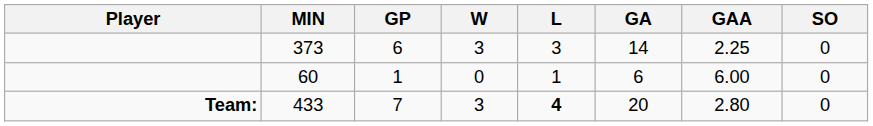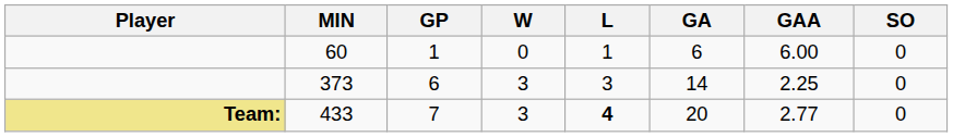 <table class="wikitable sortable" width="60%">
 <tr>
 <th bgcolor="#DDDDFF" width="10%">Player</th>
 <th width="3%" bgcolor="#DDDDFF" title="Minutes played">MIN</th>
 <th width="3%" bgcolor="#DDDDFF" title="Games played in">GP</th>
 <th width="3%" bgcolor="#DDDDFF" title="Wins">W</th>
 <th width="3%" bgcolor="#DDDDFF"title="Losses">L</th>
 <th width="3%" bgcolor="#DDDDFF" title="Goals against">GA</th>
 <th width="3%" bgcolor="#DDDDFF" title="Goals against average">GAA</th>
 <th width="3%" bgcolor="#DDDDFF" title="Shut-outs">SO</th>
 </tr>
 <tr align="center">
 <td align="right"></td>
+<td>60</td>
+<td>1</td>
+<td>0</td>
+<td>1</td>
+<td>6</td>
+<td>6.00</td>
+<td>0</td>
+</tr>
+<tr align="center">
+<td align="right"></td>
 <td>373</td>
 <td>6</td>
 <td>3</td>
 <td>3</td>
 <td>14</td>
 <td>2.25</td>
 <td>0</td>
 </tr>
 <tr align="center">
-<td align="right"></td>
-<td>60</td>
-<td>1</td>
-<td>0</td>
-<td>1</td>
-<td>6</td>
-<td>6.00</td>
-<td>0</td>
-</tr>
-<tr align="center">
-<td align="right"><strong>Team:</strong></td>
+<td align="right" style="background: khaki;"><strong>Team:</strong></td>
 <td>433</td>
 <td>7</td>
 <td>3</td>
 <td><strong>4</strong></td>
 <td>20</td>
-<td>2.80</td>
+<td>2.77</td>
 <td>0</td>
 </tr>
 </table>
